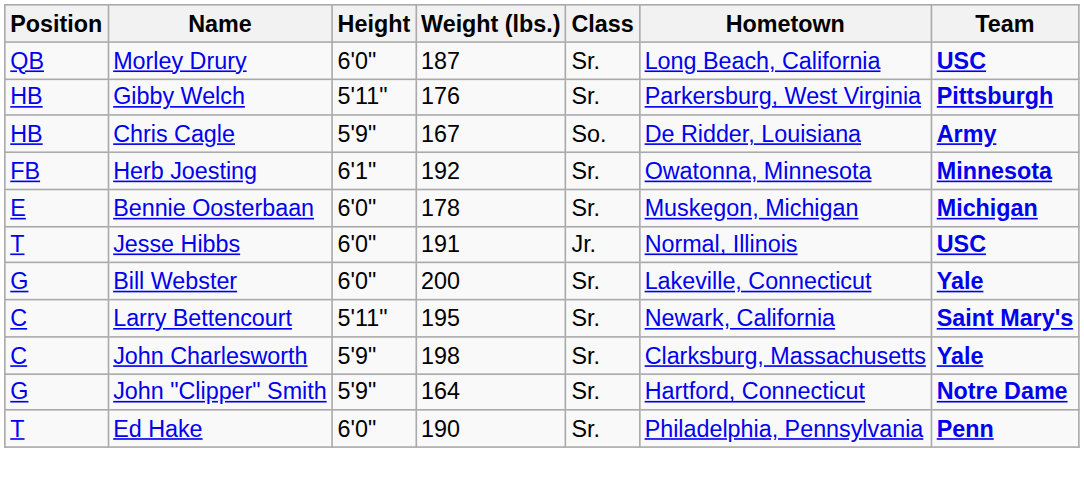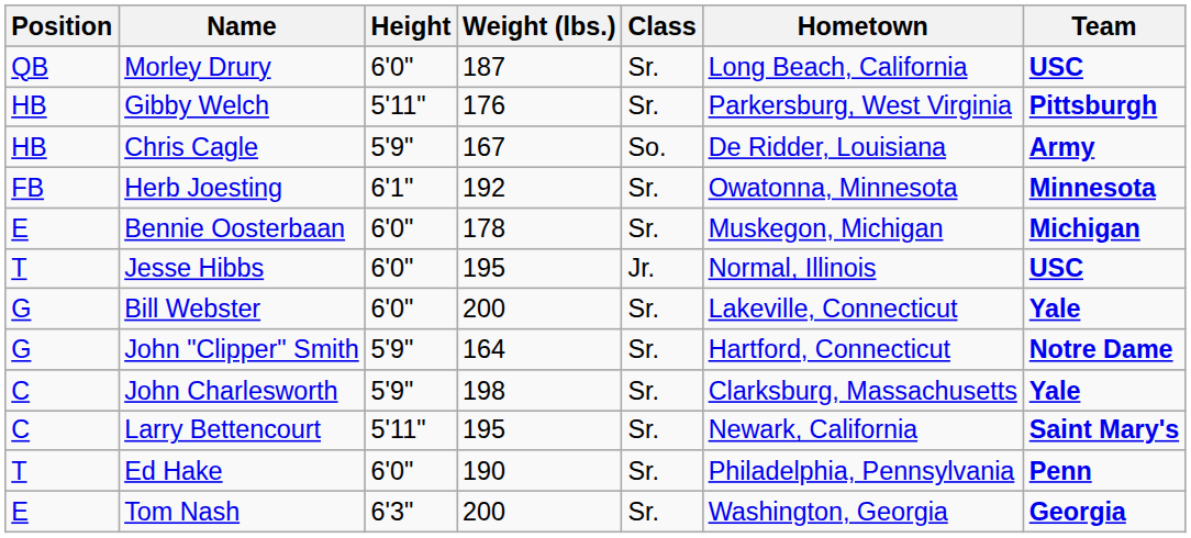 <table class="wikitable" style="font-size: 90%">
 <tr>
 <th>Position</th>
 <th>Name</th>
 <th>Height</th>
 <th>Weight (lbs.)</th>
 <th>Class</th>
 <th>Hometown</th>
 <th>Team</th>
 </tr>
 <tr>
 <td><a href='#'>QB</a></td>
 <td><a href='#'>Morley Drury</a></td>
 <td>6'0"</td>
 <td>187</td>
 <td>Sr.</td>
 <td><a href='#'>Long Beach, California</a></td>
 <td><strong><a href='#'>USC</a></strong></td>
 </tr>
 <tr>
 <td><a href='#'>HB</a></td>
 <td><a href='#'>Gibby Welch</a></td>
 <td>5'11"</td>
 <td>176</td>
 <td>Sr.</td>
 <td><a href='#'>Parkersburg, West Virginia</a></td>
 <td><strong><a href='#'>Pittsburgh</a></strong></td>
 </tr>
 <tr>
 <td><a href='#'>HB</a></td>
 <td><a href='#'>Chris Cagle</a></td>
 <td>5'9"</td>
 <td>167</td>
 <td>So.</td>
 <td><a href='#'>De Ridder, Louisiana</a></td>
 <td><strong><a href='#'>Army</a></strong></td>
 </tr>
 <tr>
 <td><a href='#'>FB</a></td>
 <td><a href='#'>Herb Joesting</a></td>
 <td>6'1"</td>
 <td>192</td>
 <td>Sr.</td>
 <td><a href='#'>Owatonna, Minnesota</a></td>
 <td><strong><a href='#'>Minnesota</a></strong></td>
 </tr>
 <tr>
 <td><a href='#'>E</a></td>
 <td><a href='#'>Bennie Oosterbaan</a></td>
 <td>6'0"</td>
 <td>178</td>
 <td>Sr.</td>
 <td><a href='#'>Muskegon, Michigan</a></td>
 <td><strong><a href='#'>Michigan</a></strong></td>
 </tr>
 <tr>
 <td><a href='#'>T</a></td>
 <td><a href='#'>Jesse Hibbs</a></td>
 <td>6'0"</td>
-<td>191</td>
+<td>195</td>
 <td>Jr.</td>
 <td><a href='#'>Normal, Illinois</a></td>
 <td><strong><a href='#'>USC</a></strong></td>
 </tr>
 <tr>
 <td><a href='#'>G</a></td>
 <td><a href='#'>Bill Webster</a></td>
 <td>6'0"</td>
 <td>200</td>
 <td>Sr.</td>
 <td><a href='#'>Lakeville, Connecticut</a></td>
 <td><strong><a href='#'>Yale</a></strong></td>
 </tr>
 <tr>
-<td><a href='#'>C</a></td>
-<td><a href='#'>Larry Bettencourt</a></td>
-<td>5'11"</td>
-<td>195</td>
+<td><a href='#'>G</a></td>
+<td><a href='#'>John "Clipper" Smith</a></td>
+<td>5'9"</td>
+<td>164</td>
 <td>Sr.</td>
-<td><a href='#'>Newark, California</a></td>
-<td><strong><a href='#'>Saint Mary's</a></strong></td>
+<td><a href='#'>Hartford, Connecticut</a></td>
+<td><strong><a href='#'>Notre Dame</a></strong></td>
 </tr>
 <tr>
 <td><a href='#'>C</a></td>
 <td><a href='#'>John Charlesworth</a></td>
 <td>5'9"</td>
 <td>198</td>
 <td>Sr.</td>
 <td><a href='#'>Clarksburg, Massachusetts</a></td>
 <td><strong><a href='#'>Yale</a></strong></td>
 </tr>
 <tr>
-<td><a href='#'>G</a></td>
-<td><a href='#'>John "Clipper" Smith</a></td>
-<td>5'9"</td>
-<td>164</td>
+<td><a href='#'>C</a></td>
+<td><a href='#'>Larry Bettencourt</a></td>
+<td>5'11"</td>
+<td>195</td>
 <td>Sr.</td>
-<td><a href='#'>Hartford, Connecticut</a></td>
-<td><strong><a href='#'>Notre Dame</a></strong></td>
+<td><a href='#'>Newark, California</a></td>
+<td><strong><a href='#'>Saint Mary's</a></strong></td>
 </tr>
 <tr>
 <td><a href='#'>T</a></td>
 <td><a href='#'>Ed Hake</a></td>
 <td>6'0"</td>
 <td>190</td>
 <td>Sr.</td>
 <td><a href='#'>Philadelphia, Pennsylvania</a></td>
 <td><strong><a href='#'>Penn</a></strong></td>
 </tr>
+<tr>
+<td><a href='#'>E</a></td>
+<td><a href='#'>Tom Nash</a></td>
+<td>6'3"</td>
+<td>200</td>
+<td>Sr.</td>
+<td><a href='#'>Washington, Georgia</a></td>
+<td><strong><a href='#'>Georgia</a></strong></td>
+</tr>
 </table>
